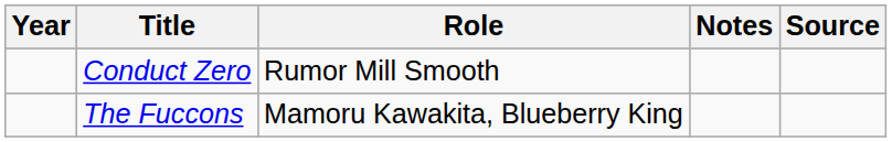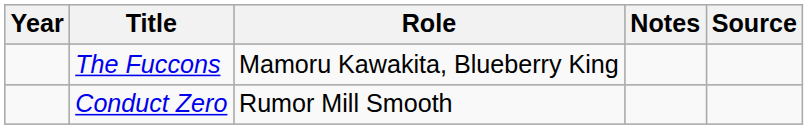 <table class="wikitable sortable plainrowheaders">
 <tr>
 <th>Year</th>
 <th>Title</th>
 <th>Role</th>
 <th class="unsortable">Notes</th>
 <th class="unsortable">Source</th>
 </tr>
 <tr>
 <td></td>
+<td><em><a href='#'>The Fuccons</a></em></td>
+<td>Mamoru Kawakita, Blueberry King</td>
+<td></td>
+<td></td>
+</tr>
+<tr>
+<td></td>
 <td><em><a href='#'>Conduct Zero</a></em></td>
 <td>Rumor Mill Smooth</td>
 <td></td>
 <td></td>
 </tr>
-<tr>
-<td></td>
-<td><em><a href='#'>The Fuccons</a></em></td>
-<td>Mamoru Kawakita, Blueberry King</td>
-<td></td>
-<td></td>
-</tr>
 </table>
